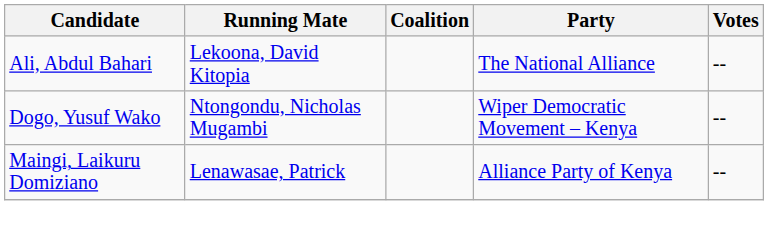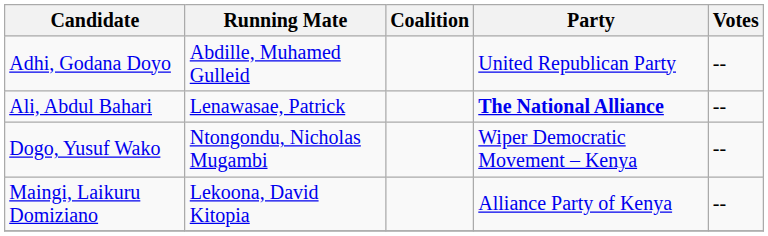 <table class="wikitable sortable">
 <tr>
 <th>Candidate</th>
 <th>Running Mate</th>
 <th>Coalition</th>
 <th>Party</th>
 <th>Votes</th>
 </tr>
 <tr>
+<td><a href='#'>Adhi, Godana Doyo</a></td>
+<td><a href='#'>Abdille, Muhamed Gulleid</a></td>
+<td></td>
+<td><a href='#'>United Republican Party</a></td>
+<td>--</td>
+</tr>
+<tr>
 <td><a href='#'>Ali, Abdul Bahari</a></td>
-<td><a href='#'>Lekoona, David Kitopia</a></td>
+<td><a href='#'>Lenawasae, Patrick</a></td>
 <td></td>
-<td><a href='#'>The National Alliance</a></td>
+<td><strong><a href='#'>The National Alliance</a></strong></td>
 <td>--</td>
 </tr>
 <tr>
 <td><a href='#'>Dogo, Yusuf Wako</a></td>
 <td><a href='#'>Ntongondu, Nicholas Mugambi</a></td>
 <td></td>
 <td><a href='#'>Wiper Democratic Movement – Kenya</a></td>
 <td>--</td>
 </tr>
 <tr>
 <td><a href='#'>Maingi, Laikuru Domiziano</a></td>
-<td><a href='#'>Lenawasae, Patrick</a></td>
+<td><a href='#'>Lekoona, David Kitopia</a></td>
 <td></td>
 <td><a href='#'>Alliance Party of Kenya</a></td>
 <td>--</td>
 </tr>
 <tr>
 </tr>
 </table>
